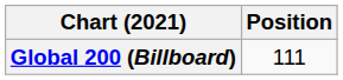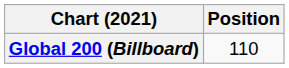 <table class="wikitable plainrowheaders">
 <tr>
 <th scope="col">Chart (2021)</th>
 <th scope="col">Position</th>
 </tr>
 <tr>
 <th scope="row"><a href='#'>Global 200</a> (<em>Billboard</em>)</th>
-<td style="text-align:center;">111</td>
+<td style="text-align:center;">110</td>
 </tr>
 </table>
